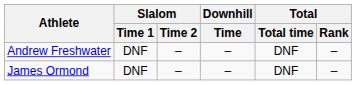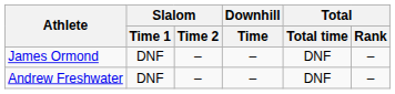 <table class="wikitable" style="font-size:90%">
 <tr>
 <th rowspan="2">Athlete</th>
 <th colspan="2">Slalom</th>
 <th>Downhill</th>
 <th colspan="2">Total</th>
 </tr>
 <tr>
 <th>Time 1</th>
 <th>Time 2</th>
 <th>Time</th>
 <th>Total time</th>
 <th>Rank</th>
 </tr>
 <tr>
+<td><a href='#'>James Ormond</a></td>
+<td align="center">DNF</td>
+<td align="center">–</td>
+<td align="center">–</td>
+<td align="center">DNF</td>
+<td align="center">–</td>
+</tr>
+<tr>
 <td><a href='#'>Andrew Freshwater</a></td>
 <td align="center">DNF</td>
 <td align="center">–</td>
 <td align="center">–</td>
 <td align="center">DNF</td>
 <td align="center">–</td>
 </tr>
-<tr>
-<td><a href='#'>James Ormond</a></td>
-<td align="center">DNF</td>
-<td align="center">–</td>
-<td align="center">–</td>
-<td align="center">DNF</td>
-<td align="center">–</td>
-</tr>
 </table>
